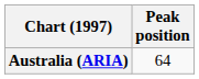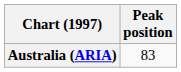 <table class="wikitable plainrowheaders" style="text-align:center;">
 <tr>
 <th scope="col">Chart (1997)</th>
 <th scope="col">Peak<br>position</th>
 </tr>
 <tr>
 <th scope="row">Australia (<a href='#'>ARIA</a>)</th>
-<td>64</td>
+<td>83</td>
 </tr>
 </table>
